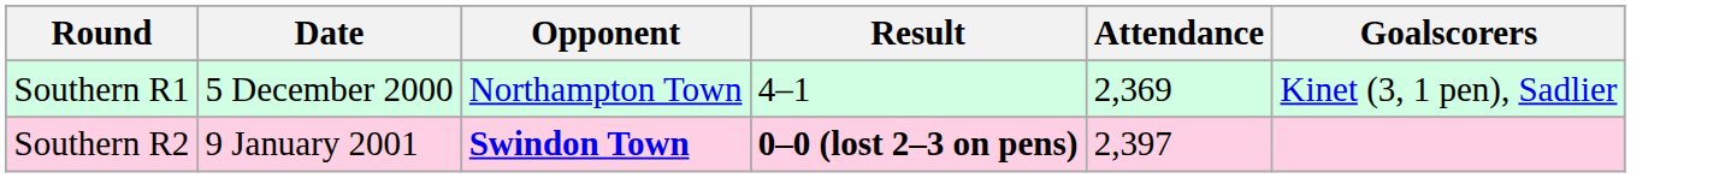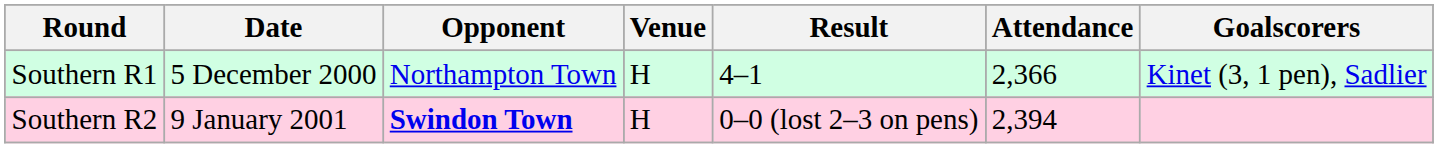 <table class="wikitable">
 <tr>
 <th>Round</th>
 <th>Date</th>
 <th>Opponent</th>
+<th>Venue</th>
 <th>Result</th>
 <th>Attendance</th>
 <th>Goalscorers</th>
 </tr>
 <tr style="background-color: #d0ffe3;">
 <td>Southern R1</td>
 <td>5 December 2000</td>
 <td><a href='#'>Northampton Town</a></td>
+<td>H</td>
 <td>4–1</td>
-<td>2,369</td>
+<td>2,366</td>
 <td><a href='#'>Kinet</a> (3, 1 pen), <a href='#'>Sadlier</a></td>
 </tr>
 <tr style="background-color: #ffd0e3;">
 <td>Southern R2</td>
 <td>9 January 2001</td>
 <td><strong><a href='#'>Swindon Town</a></strong></td>
-<td><strong>0–0 (lost 2–3 on pens)</strong></td>
-<td>2,397</td>
+<td>H</td>
+<td>0–0 (lost 2–3 on pens)</td>
+<td>2,394</td>
 <td></td>
 </tr>
 </table>
